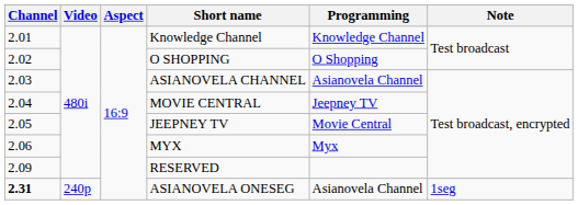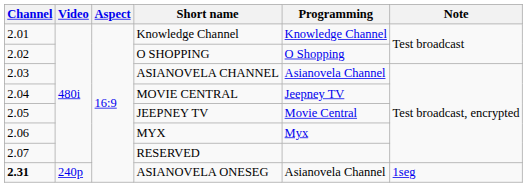 <table class="wikitable">
 <tr>
 <th><a href='#'>Channel</a></th>
 <th><a href='#'>Video</a></th>
 <th><a href='#'>Aspect</a></th>
 <th>Short name</th>
 <th>Programming</th>
 <th>Note</th>
 </tr>
 <tr>
 <td>2.01</td>
 <td rowspan="7"><a href='#'>480i</a></td>
 <td rowspan="8"><a href='#'>16:9</a></td>
 <td>Knowledge Channel</td>
 <td><a href='#'>Knowledge Channel</a></td>
 <td rowspan="2">Test broadcast</td>
 </tr>
 <tr>
 <td>2.02</td>
 <td>O SHOPPING</td>
 <td><a href='#'>O Shopping</a></td>
 </tr>
 <tr>
 <td>2.03</td>
 <td>ASIANOVELA CHANNEL</td>
 <td><a href='#'>Asianovela Channel</a></td>
 <td rowspan="5">Test broadcast, encrypted</td>
 </tr>
 <tr>
 <td>2.04</td>
 <td>MOVIE CENTRAL</td>
 <td><a href='#'>Jeepney TV</a></td>
 </tr>
 <tr>
 <td>2.05</td>
 <td>JEEPNEY TV</td>
 <td><a href='#'>Movie Central</a></td>
 </tr>
 <tr>
 <td>2.06</td>
 <td>MYX</td>
 <td><a href='#'>Myx</a></td>
 </tr>
 <tr>
-<td>2.09</td>
+<td>2.07</td>
 <td>RESERVED</td>
 <td></td>
 </tr>
 <tr>
 <td><strong>2.31</strong></td>
 <td><a href='#'>240p</a></td>
 <td>ASIANOVELA ONESEG</td>
 <td>Asianovela Channel</td>
 <td><a href='#'>1seg</a></td>
 </tr>
 </table>
